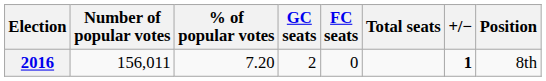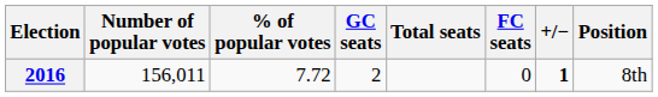 <table class="wikitable" style="text-align: right;">
 <tr align=center>
 <th><strong>Election</strong></th>
 <th>Number of<br>popular votes</th>
 <th>% of<br>popular votes</th>
 <th><a href='#'>GC</a><br>seats</th>
+<th>Total seats</th>
 <th><a href='#'>FC</a><br>seats</th>
-<th>Total seats</th>
 <th>+/−</th>
 <th>Position</th>
 </tr>
 <tr>
 <th><a href='#'>2016</a></th>
 <td>156,011</td>
-<td>7.20</td>
+<td>7.72</td>
 <td>2</td>
+<td></td>
 <td>0</td>
-<td></td>
 <td><strong>1</strong></td>
 <td>8th</td>
 </tr>
 </table>
